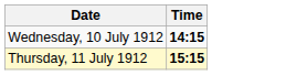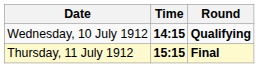 <table class="wikitable">
 <tr>
 <th>Date</th>
 <th>Time</th>
+<th>Round</th>
 </tr>
 <tr>
 <td>Wednesday, 10 July 1912</td>
 <td><strong>14:15</strong></td>
+<td><strong>Qualifying</strong></td>
 </tr>
 <tr style=background:lemonchiffon>
 <td>Thursday, 11 July 1912</td>
 <td><strong>15:15</strong></td>
+<td><strong>Final</strong></td>
 </tr>
 </table>
